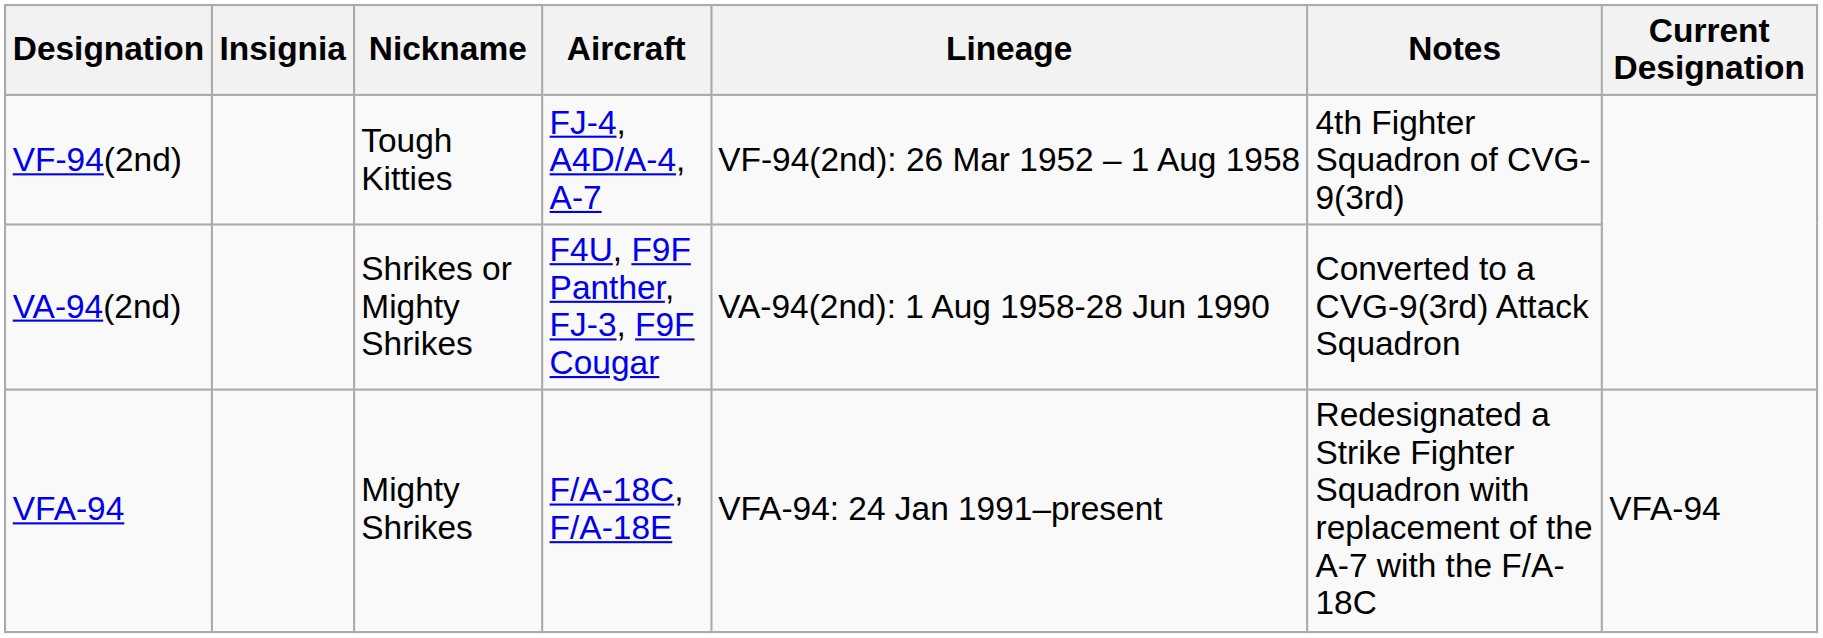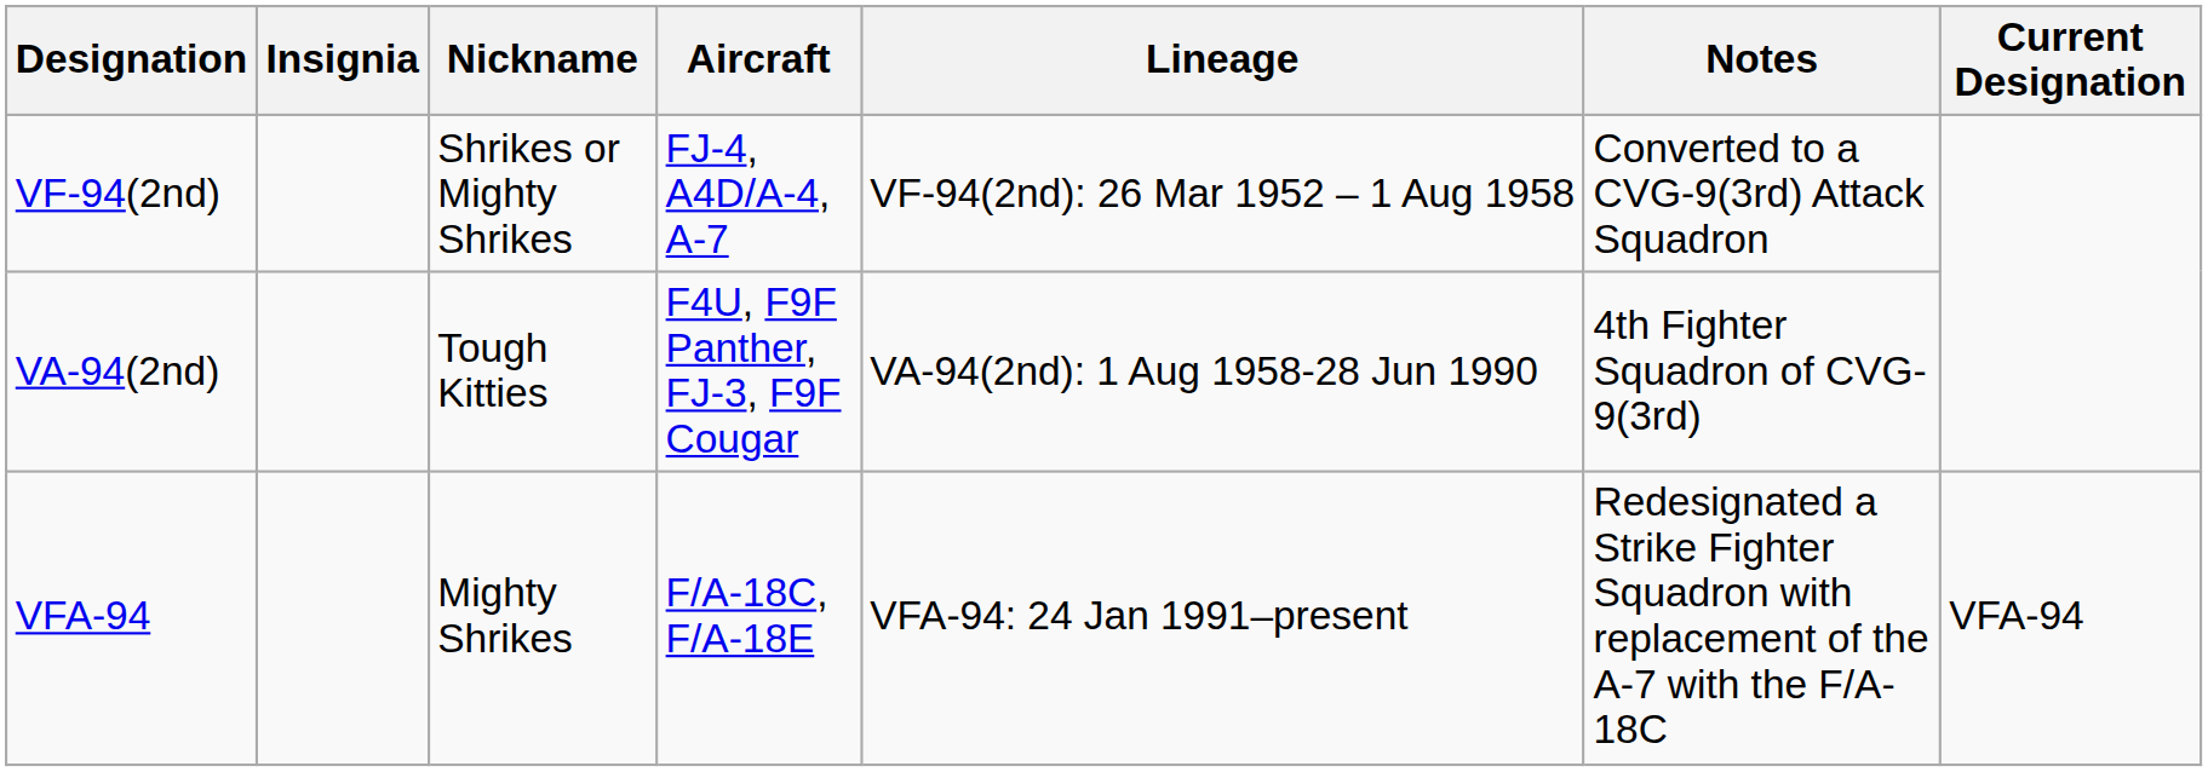 <table class="wikitable">
 <tr>
 <th>Designation</th>
 <th>Insignia</th>
 <th>Nickname</th>
 <th>Aircraft</th>
 <th>Lineage</th>
 <th>Notes</th>
 <th>Current Designation</th>
 </tr>
 <tr>
 <td><a href='#'>VF-94</a>(2nd)</td>
 <td><br></td>
-<td>Tough Kitties</td>
+<td>Shrikes or Mighty Shrikes</td>
 <td><a href='#'>FJ-4</a>, <a href='#'>A4D/A-4</a>, <a href='#'>A-7</a></td>
 <td style="white-space: nowrap;">VF-94(2nd): 26 Mar 1952 – 1 Aug 1958</td>
-<td>4th Fighter Squadron of CVG-9(3rd)</td>
+<td>Converted to a CVG-9(3rd) Attack Squadron</td>
 </tr>
 <tr>
 <td><a href='#'>VA-94</a>(2nd)</td>
 <td></td>
-<td>Shrikes or Mighty Shrikes</td>
+<td>Tough Kitties</td>
 <td><a href='#'>F4U</a>, <a href='#'>F9F Panther</a>, <a href='#'>FJ-3</a>, <a href='#'>F9F Cougar</a></td>
 <td>VA-94(2nd): 1 Aug 1958-28 Jun 1990</td>
-<td>Converted to a CVG-9(3rd) Attack Squadron</td>
+<td>4th Fighter Squadron of CVG-9(3rd)</td>
 </tr>
 <tr>
 <td><a href='#'>VFA-94</a></td>
 <td></td>
 <td>Mighty Shrikes</td>
 <td><a href='#'>F/A-18C</a>, <a href='#'>F/A-18E</a></td>
 <td>VFA-94: 24 Jan 1991–present</td>
 <td>Redesignated a Strike Fighter Squadron with replacement of the A-7 with the F/A-18C</td>
 <td>VFA-94</td>
 </tr>
 </table>
